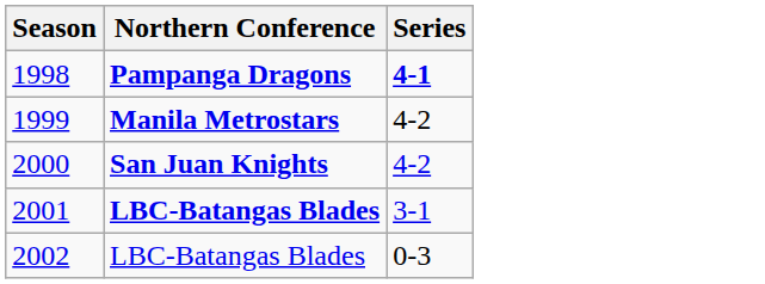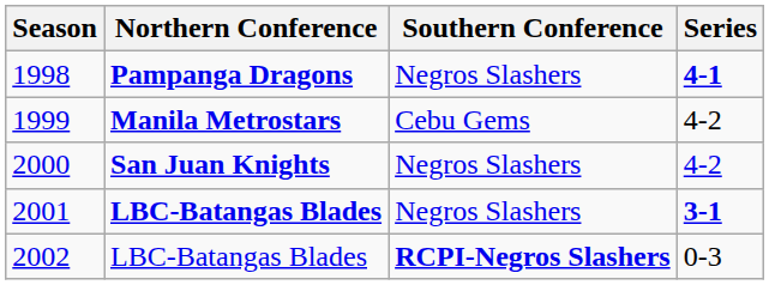 <table class="wikitable">
 <tr>
 <th>Season</th>
 <th>Northern Conference</th>
+<th>Southern Conference</th>
 <th>Series</th>
 </tr>
 <tr>
 <td><a href='#'>1998</a></td>
 <td><strong><a href='#'>Pampanga Dragons</a></strong></td>
+<td><a href='#'>Negros Slashers</a></td>
 <td><strong><a href='#'>4-1</a></strong></td>
 </tr>
 <tr>
 <td><a href='#'>1999</a></td>
 <td><strong><a href='#'>Manila Metrostars</a></strong></td>
+<td><a href='#'>Cebu Gems</a></td>
 <td>4-2</td>
 </tr>
 <tr>
 <td><a href='#'>2000</a></td>
 <td><strong><a href='#'>San Juan Knights</a></strong></td>
+<td><a href='#'>Negros Slashers</a></td>
 <td><a href='#'>4-2</a></td>
 </tr>
 <tr>
 <td><a href='#'>2001</a></td>
 <td><strong><a href='#'>LBC-Batangas Blades</a></strong></td>
-<td><a href='#'>3-1</a></td>
+<td><a href='#'>Negros Slashers</a></td>
+<td><strong><a href='#'>3-1</a></strong></td>
 </tr>
 <tr>
 <td><a href='#'>2002</a></td>
 <td><a href='#'>LBC-Batangas Blades</a></td>
+<td><strong><a href='#'>RCPI-Negros Slashers</a></strong></td>
 <td>0-3</td>
 </tr>
 </table>
